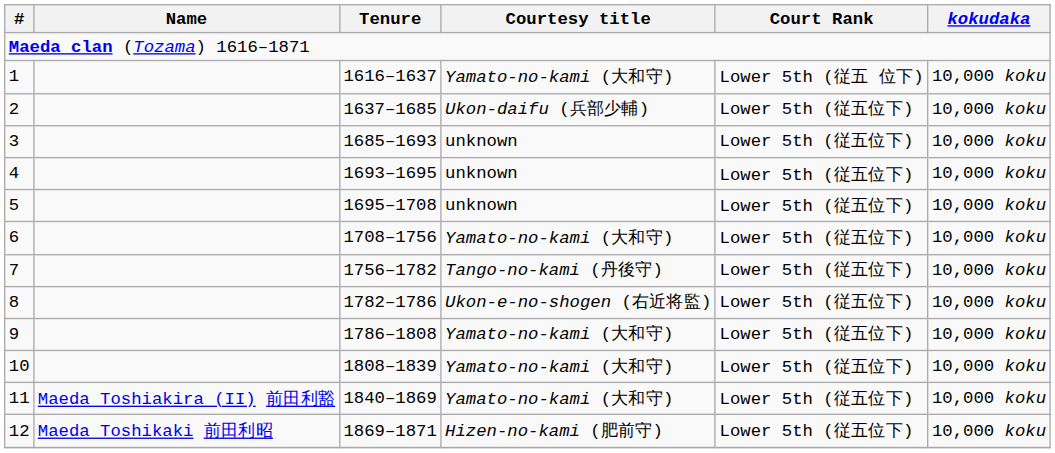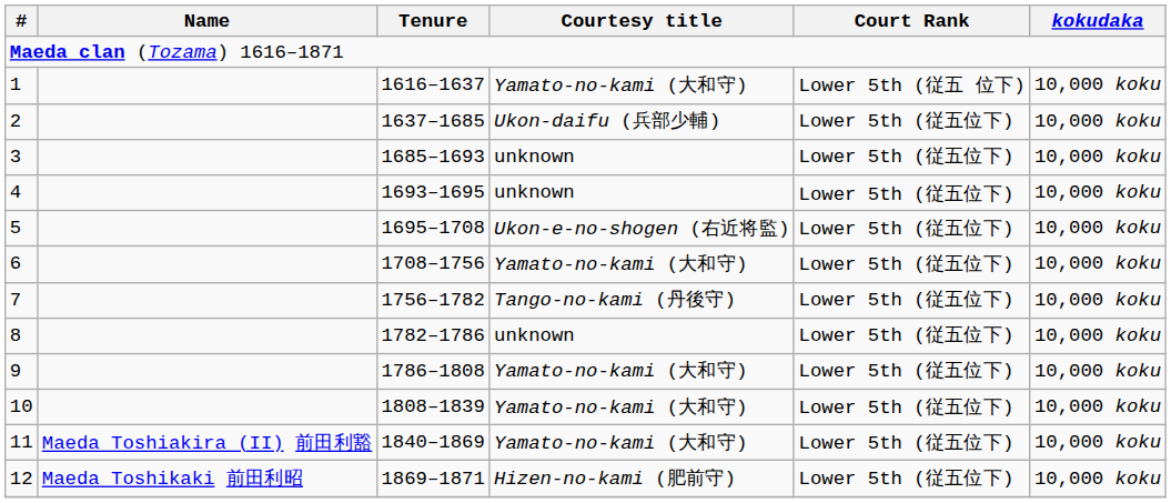 <table class=wikitable>
 <tr>
 <th>#</th>
 <th>Name</th>
 <th>Tenure</th>
 <th>Courtesy title</th>
 <th>Court Rank</th>
 <th><em><a href='#'>kokudaka</a></em></th>
 </tr>
 <tr>
 <td colspan=6> <strong><a href='#'>Maeda clan</a></strong> (<em><a href='#'>Tozama</a></em>) 1616–1871</td>
 </tr>
 <tr>
 <td>1</td>
 <td></td>
 <td>1616–1637</td>
 <td><em>Yamato-no-kami</em> (大和守)</td>
 <td>Lower 5th (従五 位下)</td>
 <td>10,000 <em>koku</em></td>
 </tr>
 <tr>
 <td>2</td>
 <td></td>
 <td>1637–1685</td>
 <td><em>Ukon-daifu</em> (兵部少輔)</td>
 <td>Lower 5th (従五位下)</td>
 <td>10,000 <em>koku</em></td>
 </tr>
 <tr>
 <td>3</td>
 <td></td>
 <td>1685–1693</td>
 <td>unknown</td>
 <td>Lower 5th (従五位下)</td>
 <td>10,000 <em>koku</em></td>
 </tr>
 <tr>
 <td>4</td>
 <td></td>
 <td>1693–1695</td>
 <td>unknown</td>
 <td>Lower 5th (従五位下)</td>
 <td>10,000 <em>koku</em></td>
 </tr>
 <tr>
 <td>5</td>
 <td></td>
 <td>1695–1708</td>
-<td>unknown</td>
+<td><em>Ukon-e-no-shogen</em> (右近将監)</td>
 <td>Lower 5th (従五位下)</td>
 <td>10,000 <em>koku</em></td>
 </tr>
 <tr>
 <td>6</td>
 <td></td>
 <td>1708–1756</td>
 <td><em>Yamato-no-kami</em> (大和守)</td>
 <td>Lower 5th  (従五位下)</td>
 <td>10,000 <em>koku</em></td>
 </tr>
 <tr>
 <td>7</td>
 <td></td>
 <td>1756–1782</td>
 <td><em>Tango-no-kami</em> (丹後守)</td>
 <td>Lower 5th (従五位下)</td>
 <td>10,000 <em>koku</em></td>
 </tr>
 <tr>
 <td>8</td>
 <td></td>
 <td>1782–1786</td>
-<td><em>Ukon-e-no-shogen</em> (右近将監)</td>
+<td>unknown</td>
 <td>Lower 5th  (従五位下)</td>
 <td>10,000 <em>koku</em></td>
 </tr>
 <tr>
 <td>9</td>
 <td></td>
 <td>1786–1808</td>
 <td><em>Yamato-no-kami</em> (大和守)</td>
 <td>Lower 5th (従五位下)</td>
 <td>10,000 <em>koku</em></td>
 </tr>
 <tr>
 <td>10</td>
 <td></td>
 <td>1808–1839</td>
 <td><em>Yamato-no-kami</em> (大和守)</td>
 <td>Lower 5th (従五位下)</td>
 <td>10,000 <em>koku</em></td>
 </tr>
 <tr>
 <td>11</td>
 <td {{nihongo><a href='#'>Maeda Toshiakira (II)</a> <a href='#'>前田利豁</a></td>
 <td>1840–1869</td>
 <td><em>Yamato-no-kami</em> (大和守)</td>
 <td>Lower 5th  (従五位下)</td>
 <td>10,000 <em>koku</em></td>
 </tr>
 <tr>
 <td>12</td>
 <td {{nihongo><a href='#'>Maeda Toshikaki</a> <a href='#'>前田利昭</a></td>
 <td>1869–1871</td>
 <td><em>Hizen-no-kami</em> (肥前守)</td>
 <td>Lower 5th (従五位下)</td>
 <td>10,000 <em>koku</em></td>
 </tr>
 <tr>
 </tr>
 </table>
